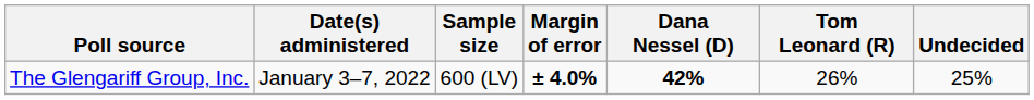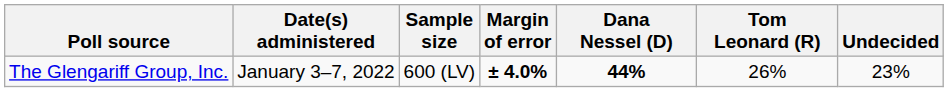 <table class="wikitable" style="font-size:90%;text-align:center;">
 <tr valign=bottom>
 <th>Poll source</th>
 <th>Date(s)<br>administered</th>
 <th>Sample<br>size</th>
 <th>Margin<br>of error</th>
 <th style="width:100px;">Dana<br>Nessel (D)</th>
 <th style="width:100px;">Tom<br>Leonard (R)</th>
 <th>Undecided</th>
 </tr>
 <tr>
 <td style="text-align:left;"><a href='#'>The Glengariff Group, Inc.</a></td>
 <td>January 3–7, 2022</td>
 <td>600 (LV)</td>
 <td><strong>± 4.0%</strong></td>
-<td><strong>42%</strong></td>
+<td><strong>44%</strong></td>
 <td>26%</td>
-<td>25%</td>
+<td>23%</td>
 </tr>
 </table>
